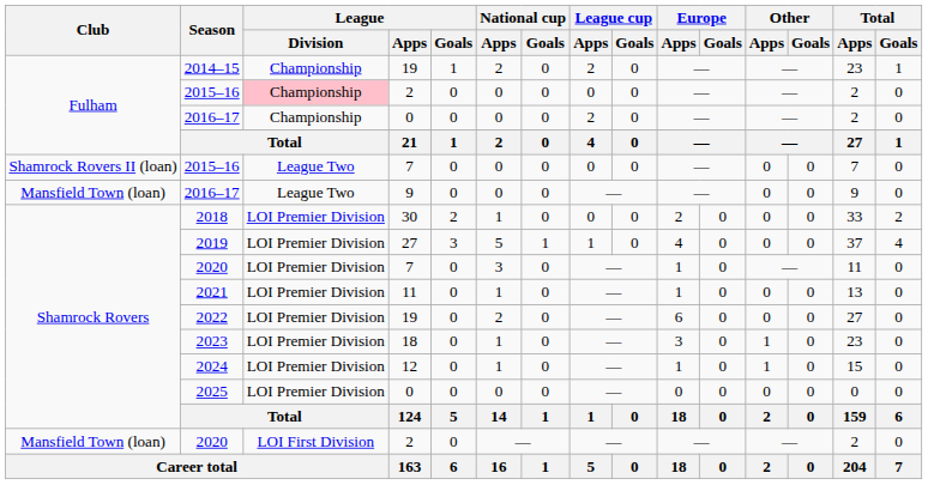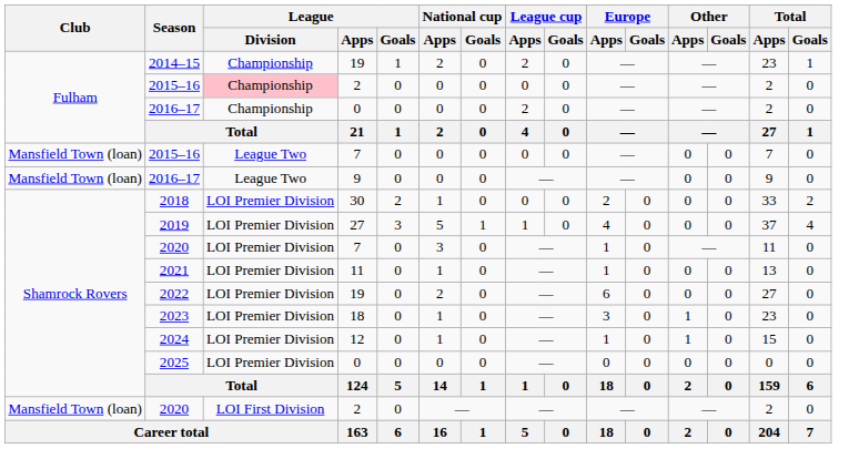 <table class="wikitable" style="text-align:center">
 <tr>
 <th rowspan="2">Club</th>
 <th rowspan="2">Season</th>
 <th colspan="3">League</th>
 <th colspan="2">National cup</th>
 <th colspan="2"><a href='#'>League cup</a></th>
 <th colspan="2"><a href='#'>Europe</a></th>
 <th colspan="2">Other</th>
 <th colspan="2">Total</th>
 </tr>
 <tr>
 <th>Division</th>
 <th>Apps</th>
 <th>Goals</th>
 <th>Apps</th>
 <th>Goals</th>
 <th>Apps</th>
 <th>Goals</th>
 <th>Apps</th>
 <th>Goals</th>
 <th>Apps</th>
 <th>Goals</th>
 <th>Apps</th>
 <th>Goals</th>
 </tr>
 <tr>
 <td rowspan="4"><a href='#'>Fulham</a></td>
 <td><a href='#'>2014–15</a></td>
 <td><a href='#'>Championship</a></td>
 <td>19</td>
 <td>1</td>
 <td>2</td>
 <td>0</td>
 <td>2</td>
 <td>0</td>
 <td colspan="2">—</td>
 <td colspan="2">—</td>
 <td>23</td>
 <td>1</td>
 </tr>
 <tr>
 <td><a href='#'>2015–16</a></td>
 <td style="background: pink;">Championship</td>
 <td>2</td>
 <td>0</td>
 <td>0</td>
 <td>0</td>
 <td>0</td>
 <td>0</td>
 <td colspan="2">—</td>
 <td colspan="2">—</td>
 <td>2</td>
 <td>0</td>
 </tr>
 <tr>
 <td><a href='#'>2016–17</a></td>
 <td>Championship</td>
 <td>0</td>
 <td>0</td>
 <td>0</td>
 <td>0</td>
 <td>2</td>
 <td>0</td>
 <td colspan="2">—</td>
 <td colspan="2">—</td>
 <td>2</td>
 <td>0</td>
 </tr>
 <tr>
 <th colspan="2">Total</th>
 <th>21</th>
 <th>1</th>
 <th>2</th>
 <th>0</th>
 <th>4</th>
 <th>0</th>
 <th colspan="2">—</th>
 <th colspan="2">—</th>
 <th>27</th>
 <th>1</th>
 </tr>
 <tr>
-<td><a href='#'>Shamrock Rovers II</a> (loan)</td>
+<td><a href='#'>Mansfield Town</a> (loan)</td>
 <td><a href='#'>2015–16</a></td>
 <td><a href='#'>League Two</a></td>
 <td>7</td>
 <td>0</td>
 <td>0</td>
 <td>0</td>
 <td>0</td>
 <td>0</td>
 <td colspan="2">—</td>
 <td>0</td>
 <td>0</td>
 <td>7</td>
 <td>0</td>
 </tr>
 <tr>
 <td><a href='#'>Mansfield Town</a> (loan)</td>
 <td><a href='#'>2016–17</a></td>
 <td>League Two</td>
 <td>9</td>
 <td>0</td>
 <td>0</td>
 <td>0</td>
 <td colspan="2">—</td>
 <td colspan="2">—</td>
 <td>0</td>
 <td>0</td>
 <td>9</td>
 <td>0</td>
 </tr>
 <tr>
 <td rowspan="9"><a href='#'>Shamrock Rovers</a></td>
 <td><a href='#'>2018</a></td>
 <td><a href='#'>LOI Premier Division</a></td>
 <td>30</td>
 <td>2</td>
 <td>1</td>
 <td>0</td>
 <td>0</td>
 <td>0</td>
 <td>2</td>
 <td>0</td>
 <td>0</td>
 <td>0</td>
 <td>33</td>
 <td>2</td>
 </tr>
 <tr>
 <td><a href='#'>2019</a></td>
 <td>LOI Premier Division</td>
 <td>27</td>
 <td>3</td>
 <td>5</td>
 <td>1</td>
 <td>1</td>
 <td>0</td>
 <td>4</td>
 <td>0</td>
 <td>0</td>
 <td>0</td>
 <td>37</td>
 <td>4</td>
 </tr>
 <tr>
 <td><a href='#'>2020</a></td>
 <td>LOI Premier Division</td>
 <td>7</td>
 <td>0</td>
 <td>3</td>
 <td>0</td>
 <td colspan="2">—</td>
 <td>1</td>
 <td>0</td>
 <td colspan="2">—</td>
 <td>11</td>
 <td>0</td>
 </tr>
 <tr>
 <td><a href='#'>2021</a></td>
 <td>LOI Premier Division</td>
 <td>11</td>
 <td>0</td>
 <td>1</td>
 <td>0</td>
 <td colspan="2">—</td>
 <td>1</td>
 <td>0</td>
 <td>0</td>
 <td>0</td>
 <td>13</td>
 <td>0</td>
 </tr>
 <tr>
 <td><a href='#'>2022</a></td>
 <td>LOI Premier Division</td>
 <td>19</td>
 <td>0</td>
 <td>2</td>
 <td>0</td>
 <td colspan="2">—</td>
 <td>6</td>
 <td>0</td>
 <td>0</td>
 <td>0</td>
 <td>27</td>
 <td>0</td>
 </tr>
 <tr>
 <td><a href='#'>2023</a></td>
 <td>LOI Premier Division</td>
 <td>18</td>
 <td>0</td>
 <td>1</td>
 <td>0</td>
 <td colspan="2">—</td>
 <td>3</td>
 <td>0</td>
 <td>1</td>
 <td>0</td>
 <td>23</td>
 <td>0</td>
 </tr>
 <tr>
 <td><a href='#'>2024</a></td>
 <td>LOI Premier Division</td>
 <td>12</td>
 <td>0</td>
 <td>1</td>
 <td>0</td>
 <td colspan="2">—</td>
 <td>1</td>
 <td>0</td>
 <td>1</td>
 <td>0</td>
 <td>15</td>
 <td>0</td>
 </tr>
 <tr>
 <td><a href='#'>2025</a></td>
 <td>LOI Premier Division</td>
 <td>0</td>
 <td>0</td>
 <td>0</td>
 <td>0</td>
 <td colspan="2">—</td>
 <td>0</td>
 <td>0</td>
 <td>0</td>
 <td>0</td>
 <td>0</td>
 <td>0</td>
 </tr>
 <tr>
 <th colspan="2">Total</th>
 <th>124</th>
 <th>5</th>
 <th>14</th>
 <th>1</th>
 <th>1</th>
 <th>0</th>
 <th>18</th>
 <th>0</th>
 <th>2</th>
 <th>0</th>
 <th>159</th>
 <th>6</th>
 </tr>
 <tr>
 <td><a href='#'>Mansfield Town</a> (loan)</td>
 <td><a href='#'>2020</a></td>
 <td><a href='#'>LOI First Division</a></td>
 <td>2</td>
 <td>0</td>
 <td colspan="2">—</td>
 <td colspan="2">—</td>
 <td colspan="2">—</td>
 <td colspan="2">—</td>
 <td>2</td>
 <td>0</td>
 </tr>
 <tr>
 <th colspan="3">Career total</th>
 <th>163</th>
 <th>6</th>
 <th>16</th>
 <th>1</th>
 <th>5</th>
 <th>0</th>
 <th>18</th>
 <th>0</th>
 <th>2</th>
 <th>0</th>
 <th>204</th>
 <th>7</th>
 </tr>
 </table>
